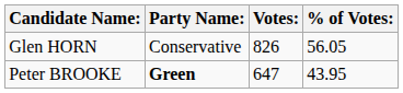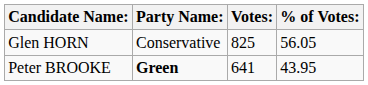 <table class="wikitable">
 <tr>
 <th>Candidate Name:</th>
 <th>Party Name:</th>
 <th>Votes:</th>
 <th>% of Votes:</th>
 </tr>
 <tr>
 <td>Glen HORN</td>
 <td>Conservative</td>
-<td>826</td>
+<td>825</td>
 <td>56.05</td>
 </tr>
 <tr>
 <td>Peter BROOKE</td>
 <td><strong>Green</strong></td>
-<td>647</td>
+<td>641</td>
 <td>43.95</td>
 </tr>
 <tr>
 </tr>
 </table>
